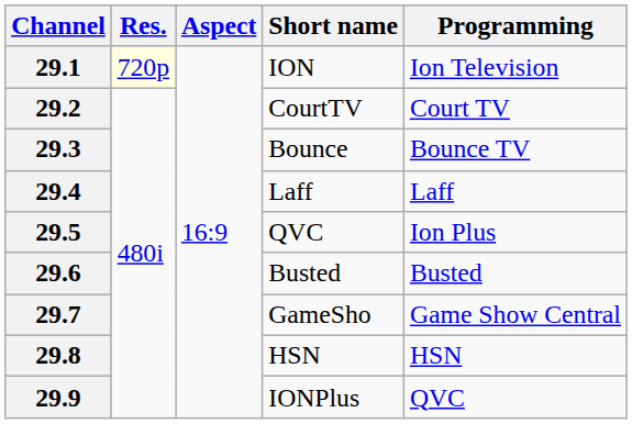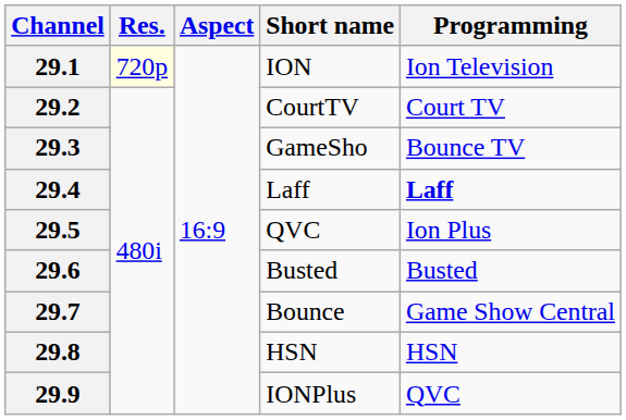 <table class="wikitable">
 <tr>
 <th scope = "col"><a href='#'>Channel</a></th>
 <th scope = "col"><a href='#'>Res.</a></th>
 <th scope = "col"><a href='#'>Aspect</a></th>
 <th scope = "col">Short name</th>
 <th scope = "col">Programming</th>
 </tr>
 <tr>
 <th scope = "row">29.1</th>
 <td style="background: lightyellow;"><a href='#'>720p</a></td>
 <td rowspan="9"><a href='#'>16:9</a></td>
 <td>ION</td>
 <td><a href='#'>Ion Television</a></td>
 </tr>
 <tr>
 <th scope = "row">29.2</th>
 <td rowspan="8"><a href='#'>480i</a></td>
 <td>CourtTV</td>
 <td><a href='#'>Court TV</a></td>
 </tr>
 <tr>
 <th scope = "row">29.3</th>
-<td>Bounce</td>
+<td>GameSho</td>
 <td><a href='#'>Bounce TV</a></td>
 </tr>
 <tr>
 <th scope = "row">29.4</th>
 <td>Laff</td>
-<td><a href='#'>Laff</a></td>
+<td><strong><a href='#'>Laff</a></strong></td>
 </tr>
 <tr>
 <th scope = "row">29.5</th>
 <td>QVC</td>
 <td><a href='#'>Ion Plus</a></td>
 </tr>
 <tr>
 <th scope = "row">29.6</th>
 <td>Busted</td>
 <td><a href='#'>Busted</a></td>
 </tr>
 <tr>
 <th scope = "row">29.7</th>
-<td>GameSho</td>
+<td>Bounce</td>
 <td><a href='#'>Game Show Central</a></td>
 </tr>
 <tr>
 <th scope = "row">29.8</th>
 <td>HSN</td>
 <td><a href='#'>HSN</a></td>
 </tr>
 <tr>
 <th scope = "row">29.9</th>
 <td>IONPlus</td>
 <td><a href='#'>QVC</a></td>
 </tr>
 </table>
